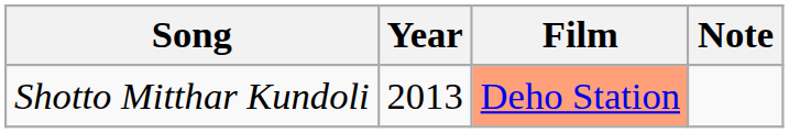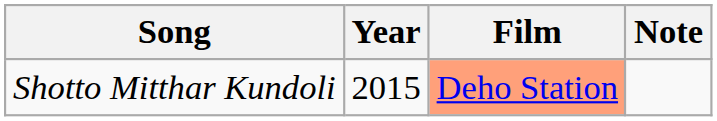 <table class="wikitable">
 <tr>
 <th>Song</th>
 <th>Year</th>
 <th>Film</th>
 <th>Note</th>
 </tr>
 <tr>
 <td><em>Shotto Mitthar Kundoli</em></td>
-<td>2013</td>
+<td>2015</td>
 <td style="background: lightsalmon;"><a href='#'>Deho Station</a></td>
 <td></td>
 </tr>
 </table>
